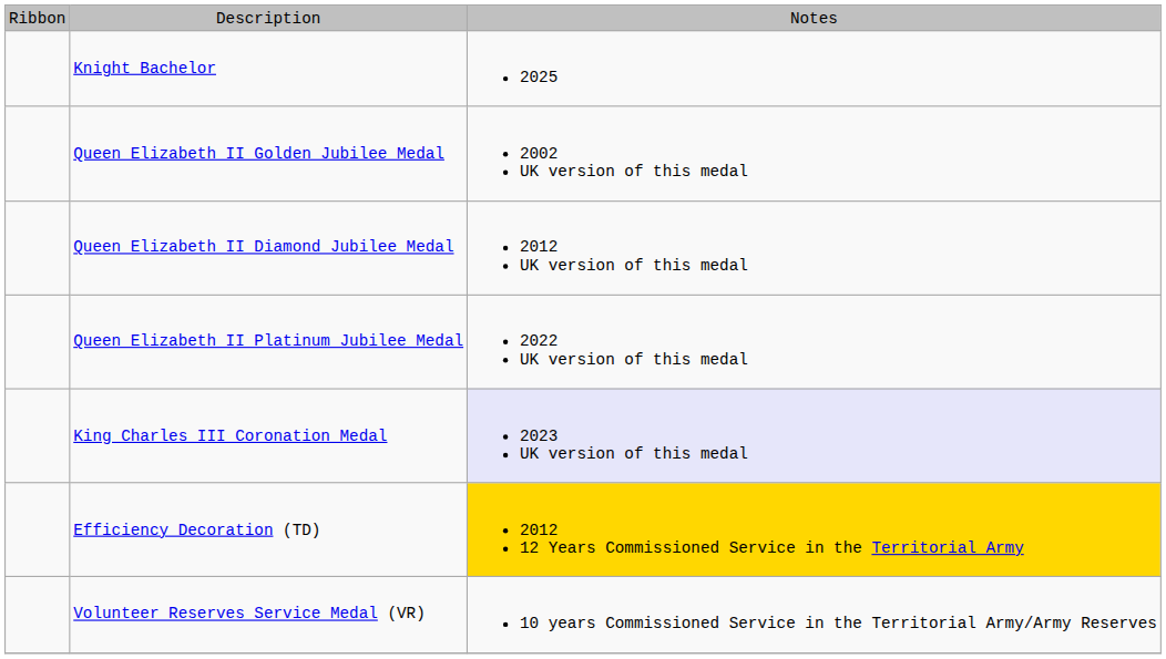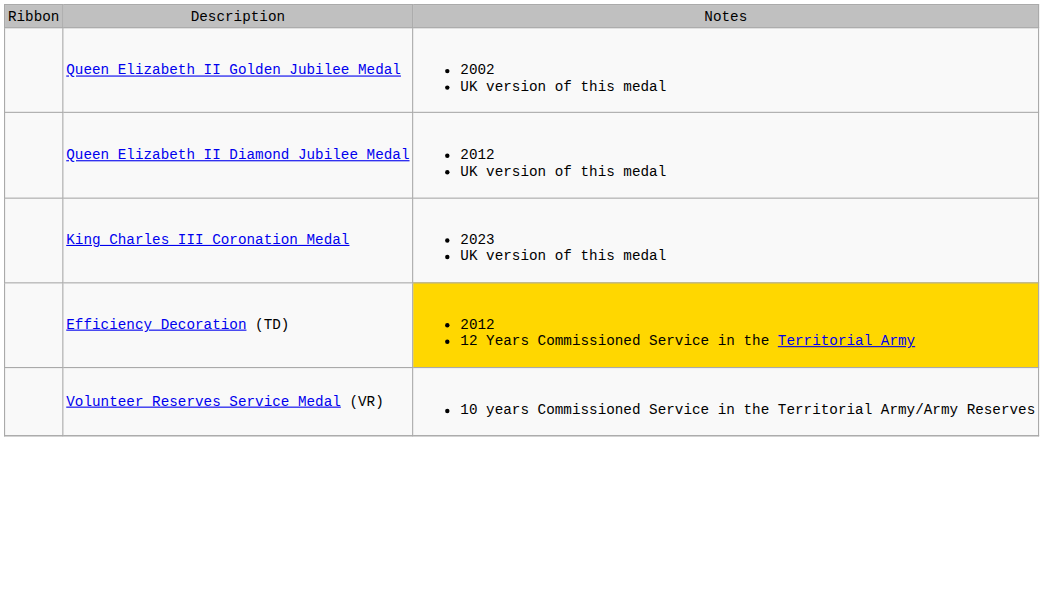 <table class="wikitable">
 <tr bgcolor="silver" align="center">
 <td>Ribbon</td>
 <td>Description</td>
 <td>Notes</td>
-</tr>
-<tr>
-<td></td>
-<td><a href='#'>Knight Bachelor</a></td>
-<td><br><ul><li>2025</li></ul></td>
 </tr>
 <tr>
 <td></td>
 <td><a href='#'>Queen Elizabeth II Golden Jubilee Medal</a></td>
 <td><br><ul><li>2002</li><li>UK version of this medal</li></ul></td>
 </tr>
 <tr>
 <td></td>
 <td><a href='#'>Queen Elizabeth II Diamond Jubilee Medal</a></td>
 <td><br><ul><li>2012</li><li>UK version of this medal</li></ul></td>
 </tr>
 <tr>
 <td></td>
-<td><a href='#'>Queen Elizabeth II Platinum Jubilee Medal</a></td>
-<td><br><ul><li>2022</li><li>UK version of this medal</li></ul></td>
-</tr>
-<tr>
-<td></td>
 <td><a href='#'>King Charles III Coronation Medal</a></td>
-<td style="background: lavender;"><br><ul><li>2023</li><li>UK version of this medal</li></ul></td>
+<td><br><ul><li>2023</li><li>UK version of this medal</li></ul></td>
 </tr>
 <tr>
 <td></td>
 <td><a href='#'>Efficiency Decoration</a> (TD)</td>
 <td style="background: gold;"><br><ul><li>2012</li><li>12 Years Commissioned Service in the <a href='#'>Territorial Army</a></li></ul></td>
 </tr>
 <tr>
 <td></td>
 <td><a href='#'>Volunteer Reserves Service Medal</a> (VR)</td>
 <td><br><ul><li>10 years Commissioned Service in the Territorial Army/Army Reserves</li></ul></td>
 </tr>
 <tr>
 </tr>
 </table>
